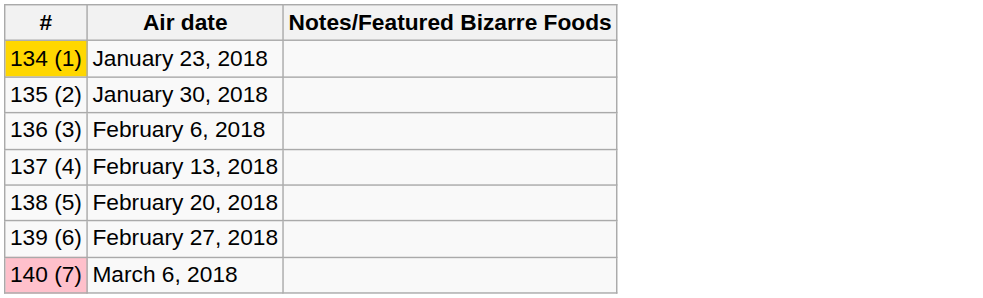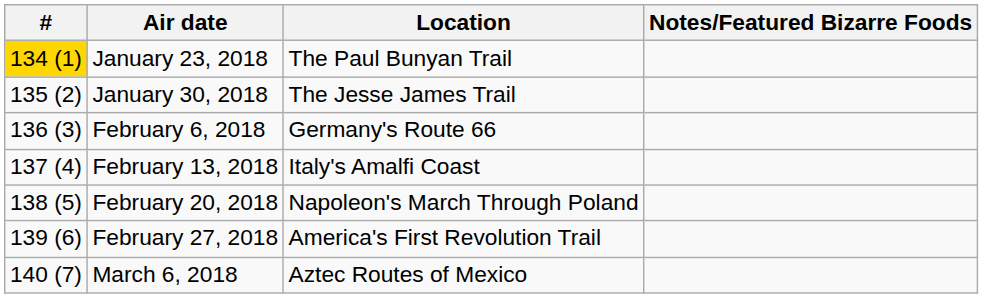 <table class="wikitable">
 <tr style="background:#EFEFEF">
 <th>#</th>
 <th>Air date</th>
+<th>Location</th>
 <th>Notes/Featured Bizarre Foods</th>
 </tr>
 <tr>
 <td style="background: gold;">134 (1)</td>
 <td>January 23, 2018</td>
+<td>The Paul Bunyan Trail</td>
 <td></td>
 </tr>
 <tr>
 <td>135 (2)</td>
 <td>January 30, 2018</td>
+<td>The Jesse James Trail</td>
 <td></td>
 </tr>
 <tr>
 <td>136 (3)</td>
 <td>February 6, 2018</td>
+<td>Germany's Route 66</td>
 <td></td>
 </tr>
 <tr>
 <td>137 (4)</td>
 <td>February 13, 2018</td>
+<td>Italy's Amalfi Coast</td>
 <td></td>
 </tr>
 <tr>
 <td>138 (5)</td>
 <td>February 20, 2018</td>
+<td>Napoleon's March Through Poland</td>
 <td></td>
 </tr>
 <tr>
 <td>139 (6)</td>
 <td>February 27, 2018</td>
+<td>America's First Revolution Trail</td>
 <td></td>
 </tr>
 <tr>
-<td style="background: pink;">140 (7)</td>
+<td>140 (7)</td>
 <td>March 6, 2018</td>
+<td>Aztec Routes of Mexico</td>
 <td></td>
 </tr>
 </table>
